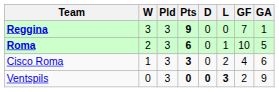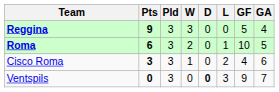 <table class="wikitable" style="text-align:center;">
 <tr>
 <th width=200>Team</th>
+<th width=20>Pts</th>
+<th width=20>Pld</th>
 <th width=20>W</th>
-<th width=20>Pld</th>
-<th width=20>Pts</th>
 <th width=20>D</th>
 <th width=20>L</th>
 <th width=20>GF</th>
 <th width=20>GA</th>
 </tr>
 <tr style="background:#ccffcc">
 <td style="text-align:left">  <strong><a href='#'>Reggina</a></strong></td>
+<td><strong>9</strong></td>
 <td>3</td>
 <td>3</td>
-<td><strong>9</strong></td>
 <td>0</td>
 <td>0</td>
-<td>7</td>
-<td>1</td>
+<td>5</td>
+<td>4</td>
 </tr>
 <tr style="background:#ccffcc">
 <td style="text-align:left">  <strong><a href='#'>Roma</a></strong></td>
+<td><strong>6</strong></td>
+<td>3</td>
 <td>2</td>
-<td>3</td>
-<td><strong>6</strong></td>
 <td>0</td>
 <td>1</td>
 <td>10</td>
 <td>5</td>
 </tr>
 <tr>
 <td style="text-align:left"> <a href='#'>Cisco Roma</a></td>
+<td><strong>3</strong></td>
+<td>3</td>
 <td>1</td>
-<td>3</td>
-<td><strong>3</strong></td>
 <td>0</td>
 <td>2</td>
 <td>4</td>
 <td>6</td>
 </tr>
 <tr>
 <td style="text-align:left"> <a href='#'>Ventspils</a></td>
+<td><strong>0</strong></td>
+<td>3</td>
 <td>0</td>
+<td><strong>0</strong></td>
 <td>3</td>
-<td><strong>0</strong></td>
-<td><strong>0</strong></td>
-<td><strong>3</strong></td>
-<td>2</td>
 <td>9</td>
+<td>7</td>
 </tr>
 </table>
